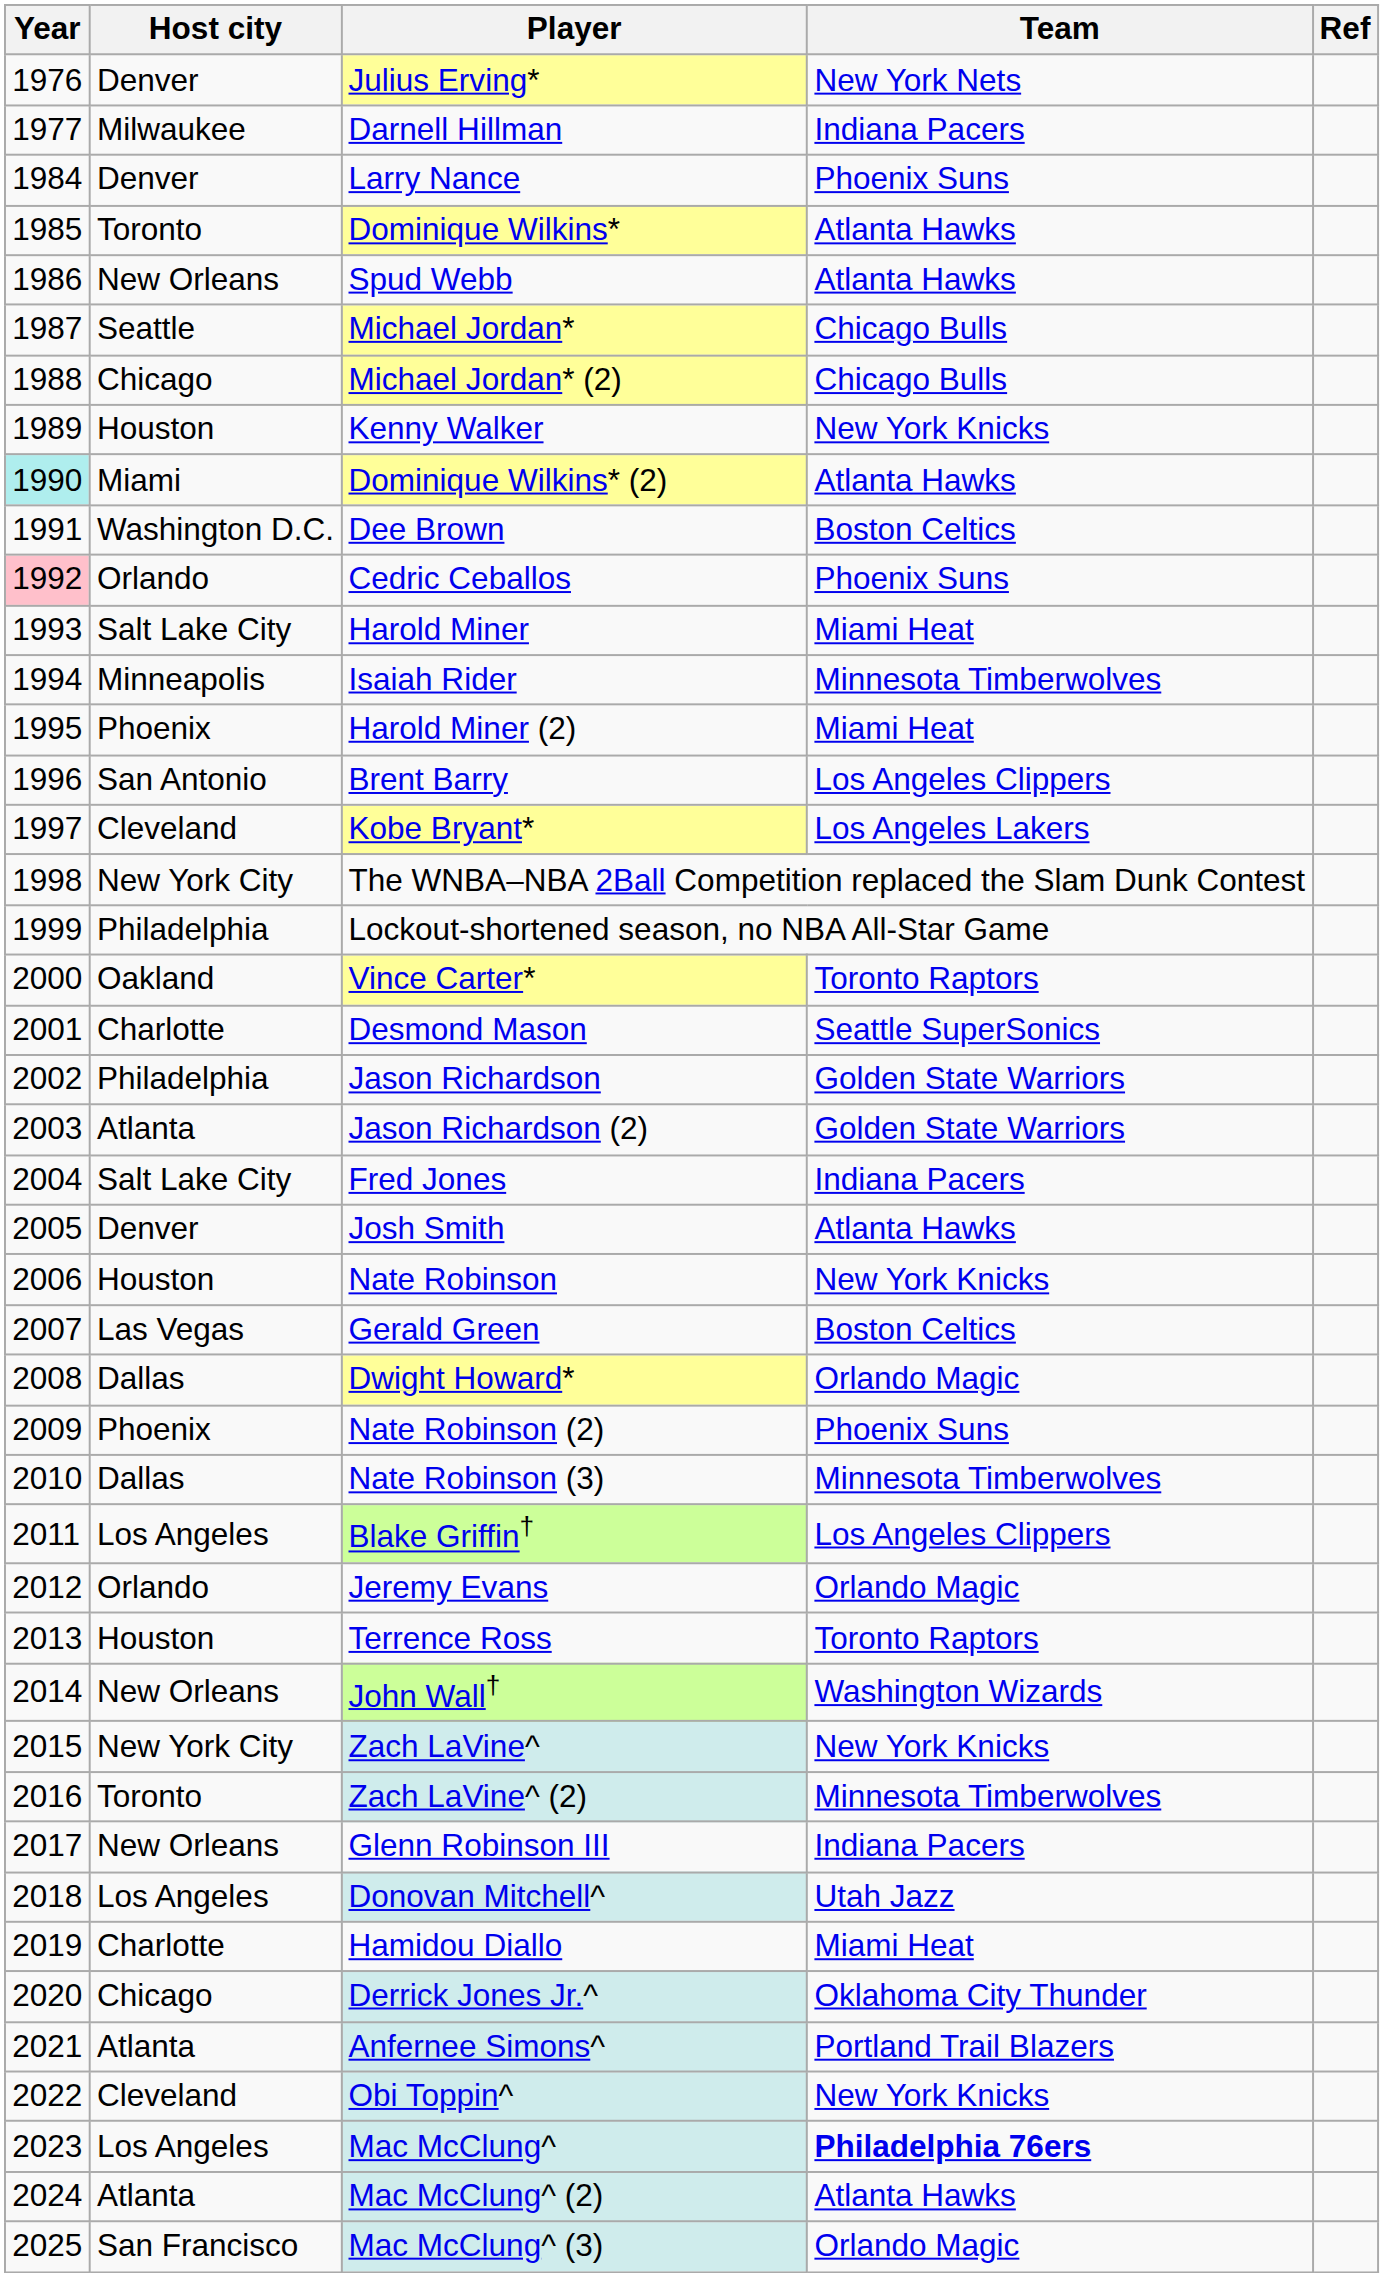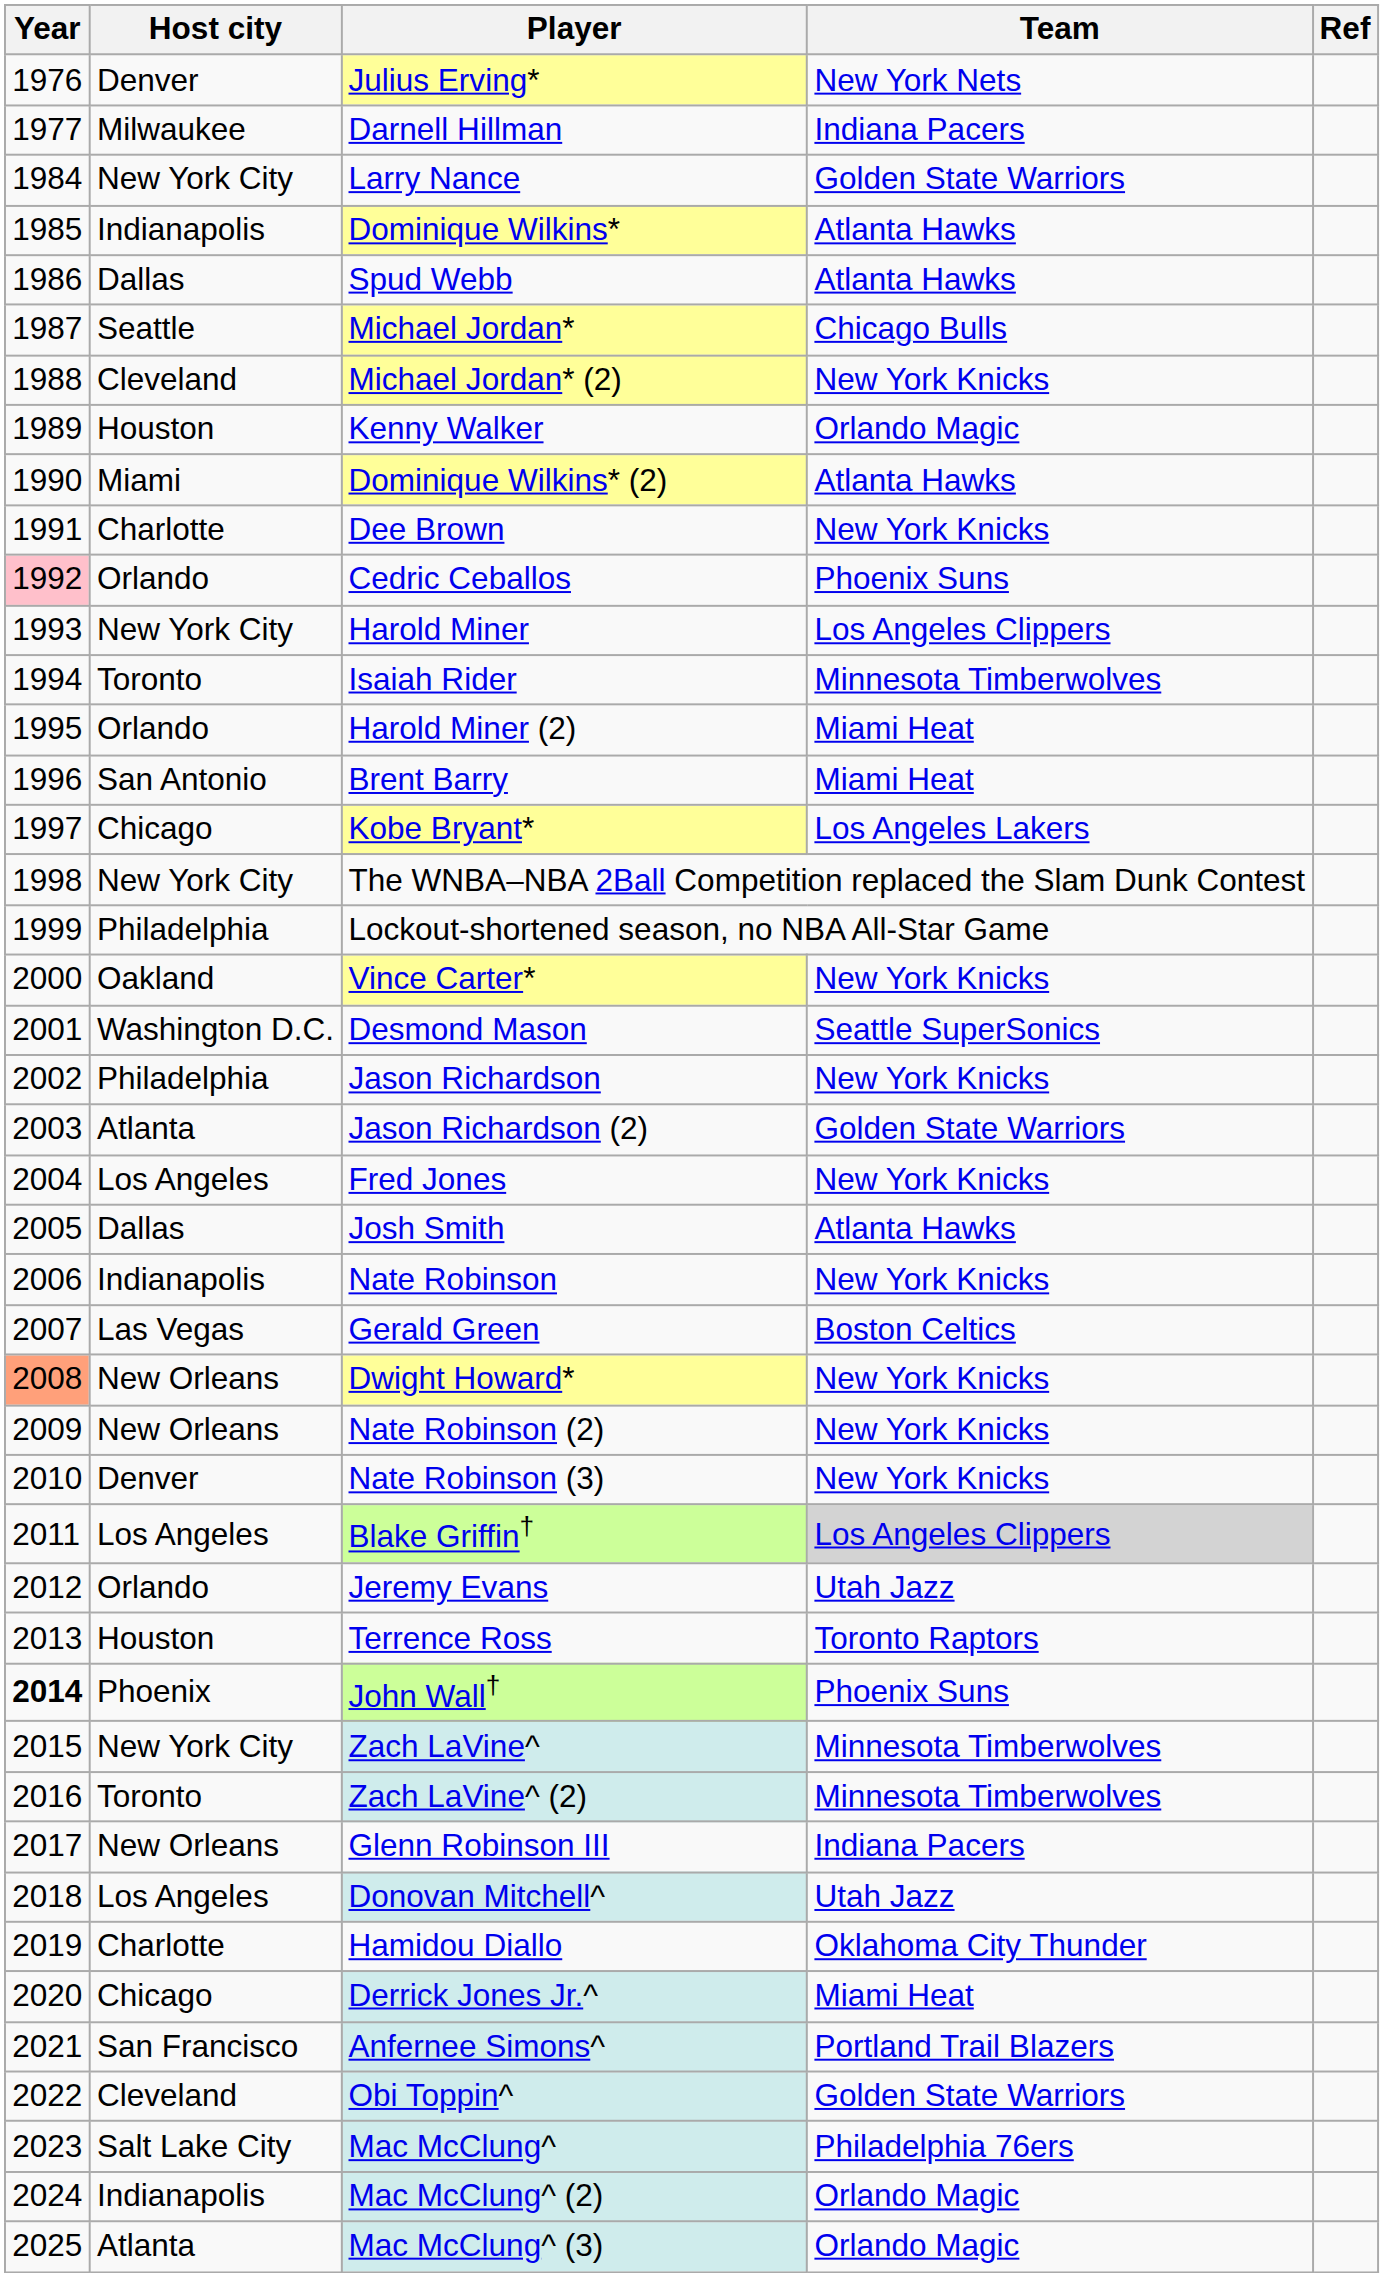 <table class="wikitable sortable">
 <tr>
 <th>Year</th>
 <th>Host city</th>
 <th>Player</th>
 <th>Team</th>
 <th>Ref</th>
 </tr>
 <tr>
 <td>1976</td>
 <td>Denver</td>
 <td bgcolor="#FFFF99"><a href='#'>Julius Erving</a>*</td>
 <td><a href='#'>New York Nets</a></td>
 <td></td>
 </tr>
 <tr>
 <td>1977</td>
 <td>Milwaukee</td>
 <td><a href='#'>Darnell Hillman</a></td>
 <td><a href='#'>Indiana Pacers</a></td>
 <td></td>
 </tr>
 <tr>
 <td>1984</td>
-<td>Denver</td>
+<td>New York City</td>
 <td><a href='#'>Larry Nance</a></td>
-<td><a href='#'>Phoenix Suns</a></td>
+<td><a href='#'>Golden State Warriors</a></td>
 <td></td>
 </tr>
 <tr>
 <td>1985</td>
-<td>Toronto</td>
+<td>Indianapolis</td>
 <td bgcolor="#FFFF99"><a href='#'>Dominique Wilkins</a>*</td>
 <td><a href='#'>Atlanta Hawks</a></td>
 <td></td>
 </tr>
 <tr>
 <td>1986</td>
-<td>New Orleans</td>
+<td>Dallas</td>
 <td><a href='#'>Spud Webb</a></td>
 <td><a href='#'>Atlanta Hawks</a></td>
 <td></td>
 </tr>
 <tr>
 <td>1987</td>
 <td>Seattle</td>
 <td bgcolor="#FFFF99"><a href='#'>Michael Jordan</a>*</td>
 <td><a href='#'>Chicago Bulls</a></td>
 <td></td>
 </tr>
 <tr>
 <td>1988</td>
-<td>Chicago</td>
+<td>Cleveland</td>
 <td bgcolor="#FFFF99"><a href='#'>Michael Jordan</a>* (2)</td>
-<td><a href='#'>Chicago Bulls</a></td>
+<td><a href='#'>New York Knicks</a></td>
 <td></td>
 </tr>
 <tr>
 <td>1989</td>
 <td>Houston</td>
 <td><a href='#'>Kenny Walker</a></td>
-<td><a href='#'>New York Knicks</a></td>
+<td><a href='#'>Orlando Magic</a></td>
 <td></td>
 </tr>
 <tr>
-<td style="background: paleturquoise;">1990</td>
+<td>1990</td>
 <td>Miami</td>
 <td bgcolor="#FFFF99"><a href='#'>Dominique Wilkins</a>* (2)</td>
 <td><a href='#'>Atlanta Hawks</a></td>
 <td></td>
 </tr>
 <tr>
 <td>1991</td>
-<td>Washington D.C.</td>
+<td>Charlotte</td>
 <td><a href='#'>Dee Brown</a></td>
-<td><a href='#'>Boston Celtics</a></td>
+<td><a href='#'>New York Knicks</a></td>
 <td></td>
 </tr>
 <tr>
 <td style="background: pink;">1992</td>
 <td>Orlando</td>
 <td><a href='#'>Cedric Ceballos</a></td>
 <td><a href='#'>Phoenix Suns</a></td>
 <td></td>
 </tr>
 <tr>
 <td>1993</td>
-<td>Salt Lake City</td>
+<td>New York City</td>
 <td><a href='#'>Harold Miner</a></td>
-<td><a href='#'>Miami Heat</a></td>
+<td><a href='#'>Los Angeles Clippers</a></td>
 <td></td>
 </tr>
 <tr>
 <td>1994</td>
-<td>Minneapolis</td>
+<td>Toronto</td>
 <td><a href='#'>Isaiah Rider</a></td>
 <td><a href='#'>Minnesota Timberwolves</a></td>
 <td></td>
 </tr>
 <tr>
 <td>1995</td>
-<td>Phoenix</td>
+<td>Orlando</td>
 <td><a href='#'>Harold Miner</a> (2)</td>
 <td><a href='#'>Miami Heat</a></td>
 <td></td>
 </tr>
 <tr>
 <td>1996</td>
 <td>San Antonio</td>
 <td><a href='#'>Brent Barry</a></td>
-<td><a href='#'>Los Angeles Clippers</a></td>
+<td><a href='#'>Miami Heat</a></td>
 <td></td>
 </tr>
 <tr>
 <td>1997</td>
-<td>Cleveland</td>
+<td>Chicago</td>
 <td bgcolor="#FFFF99"><a href='#'>Kobe Bryant</a>*</td>
 <td><a href='#'>Los Angeles Lakers</a></td>
 <td></td>
 </tr>
 <tr>
 <td>1998</td>
 <td>New York City</td>
 <td colspan=2>The WNBA–NBA <a href='#'>2Ball</a> Competition replaced the Slam Dunk Contest</td>
 <td></td>
 </tr>
 <tr>
 <td>1999</td>
 <td>Philadelphia</td>
 <td colspan=2>Lockout-shortened season, no NBA All-Star Game</td>
 <td></td>
 </tr>
 <tr>
 <td>2000</td>
 <td>Oakland</td>
 <td bgcolor="#FFFF99"><a href='#'>Vince Carter</a>*</td>
-<td><a href='#'>Toronto Raptors</a></td>
+<td><a href='#'>New York Knicks</a></td>
 <td></td>
 </tr>
 <tr>
 <td>2001</td>
-<td>Charlotte</td>
+<td>Washington D.C.</td>
 <td><a href='#'>Desmond Mason</a></td>
 <td><a href='#'>Seattle SuperSonics</a></td>
 <td></td>
 </tr>
 <tr>
 <td>2002</td>
 <td>Philadelphia</td>
 <td><a href='#'>Jason Richardson</a></td>
-<td><a href='#'>Golden State Warriors</a></td>
+<td><a href='#'>New York Knicks</a></td>
 <td></td>
 </tr>
 <tr>
 <td>2003</td>
 <td>Atlanta</td>
 <td><a href='#'>Jason Richardson</a> (2)</td>
 <td><a href='#'>Golden State Warriors</a></td>
 <td></td>
 </tr>
 <tr>
 <td>2004</td>
-<td>Salt Lake City</td>
+<td>Los Angeles</td>
 <td><a href='#'>Fred Jones</a></td>
-<td><a href='#'>Indiana Pacers</a></td>
+<td><a href='#'>New York Knicks</a></td>
 <td></td>
 </tr>
 <tr>
 <td>2005</td>
-<td>Denver</td>
+<td>Dallas</td>
 <td><a href='#'>Josh Smith</a></td>
 <td><a href='#'>Atlanta Hawks</a></td>
 <td></td>
 </tr>
 <tr>
 <td>2006</td>
-<td>Houston</td>
+<td>Indianapolis</td>
 <td><a href='#'>Nate Robinson</a></td>
 <td><a href='#'>New York Knicks</a></td>
 <td></td>
 </tr>
 <tr>
 <td>2007</td>
 <td>Las Vegas</td>
 <td><a href='#'>Gerald Green</a></td>
 <td><a href='#'>Boston Celtics</a></td>
 <td></td>
 </tr>
 <tr>
-<td>2008</td>
-<td>Dallas</td>
+<td style="background: lightsalmon;">2008</td>
+<td>New Orleans</td>
 <td bgcolor="#FFFF99"><a href='#'>Dwight Howard</a>*</td>
-<td><a href='#'>Orlando Magic</a></td>
+<td><a href='#'>New York Knicks</a></td>
 <td></td>
 </tr>
 <tr>
 <td>2009</td>
-<td>Phoenix</td>
+<td>New Orleans</td>
 <td><a href='#'>Nate Robinson</a> (2)</td>
-<td><a href='#'>Phoenix Suns</a></td>
+<td><a href='#'>New York Knicks</a></td>
 <td></td>
 </tr>
 <tr>
 <td>2010</td>
-<td>Dallas</td>
+<td>Denver</td>
 <td><a href='#'>Nate Robinson</a> (3)</td>
-<td><a href='#'>Minnesota Timberwolves</a></td>
+<td><a href='#'>New York Knicks</a></td>
 <td></td>
 </tr>
 <tr>
 <td>2011</td>
 <td>Los Angeles</td>
 <td bgcolor="#CCFF99"><a href='#'>Blake Griffin</a><sup>†</sup></td>
-<td><a href='#'>Los Angeles Clippers</a></td>
+<td style="background: lightgrey;"><a href='#'>Los Angeles Clippers</a></td>
 <td></td>
 </tr>
 <tr>
 <td>2012</td>
 <td>Orlando</td>
 <td><a href='#'>Jeremy Evans</a></td>
-<td><a href='#'>Orlando Magic</a></td>
+<td><a href='#'>Utah Jazz</a></td>
 <td></td>
 </tr>
 <tr>
 <td>2013</td>
 <td>Houston</td>
 <td><a href='#'>Terrence Ross</a></td>
 <td><a href='#'>Toronto Raptors</a></td>
 <td></td>
 </tr>
 <tr>
-<td>2014</td>
-<td>New Orleans</td>
+<td><strong>2014</strong></td>
+<td>Phoenix</td>
 <td bgcolor="#CCFF99"><a href='#'>John Wall</a><sup>†</sup></td>
-<td><a href='#'>Washington Wizards</a></td>
+<td><a href='#'>Phoenix Suns</a></td>
 <td></td>
 </tr>
 <tr>
 <td>2015</td>
 <td>New York City</td>
 <td bgcolor="#CFECEC"><a href='#'>Zach LaVine</a>^</td>
-<td><a href='#'>New York Knicks</a></td>
+<td><a href='#'>Minnesota Timberwolves</a></td>
 <td></td>
 </tr>
 <tr>
 <td>2016</td>
 <td>Toronto</td>
 <td bgcolor="#CFECEC"><a href='#'>Zach LaVine</a>^ (2)</td>
 <td><a href='#'>Minnesota Timberwolves</a></td>
 <td></td>
 </tr>
 <tr>
 <td>2017</td>
 <td>New Orleans</td>
 <td><a href='#'>Glenn Robinson III</a></td>
 <td><a href='#'>Indiana Pacers</a></td>
 <td></td>
 </tr>
 <tr>
 <td>2018</td>
 <td>Los Angeles</td>
 <td bgcolor="#CFECEC"><a href='#'>Donovan Mitchell</a>^</td>
 <td><a href='#'>Utah Jazz</a></td>
 <td></td>
 </tr>
 <tr>
 <td>2019</td>
 <td>Charlotte</td>
 <td><a href='#'>Hamidou Diallo</a></td>
-<td><a href='#'>Miami Heat</a></td>
+<td><a href='#'>Oklahoma City Thunder</a></td>
 <td></td>
 </tr>
 <tr>
 <td>2020</td>
 <td>Chicago</td>
 <td bgcolor="#CFECEC"><a href='#'>Derrick Jones Jr.</a>^</td>
-<td><a href='#'>Oklahoma City Thunder</a></td>
+<td><a href='#'>Miami Heat</a></td>
 <td></td>
 </tr>
 <tr>
 <td>2021</td>
-<td>Atlanta</td>
+<td>San Francisco</td>
 <td bgcolor="#CFECEC"><a href='#'>Anfernee Simons</a>^</td>
 <td><a href='#'>Portland Trail Blazers</a></td>
 <td></td>
 </tr>
 <tr>
 <td>2022</td>
 <td>Cleveland</td>
 <td bgcolor="#CFECEC"><a href='#'>Obi Toppin</a>^</td>
-<td><a href='#'>New York Knicks</a></td>
+<td><a href='#'>Golden State Warriors</a></td>
 <td></td>
 </tr>
 <tr>
 <td>2023</td>
-<td>Los Angeles</td>
+<td>Salt Lake City</td>
 <td bgcolor="#CFECEC"><a href='#'>Mac McClung</a>^</td>
-<td><strong><a href='#'>Philadelphia 76ers</a></strong></td>
+<td><a href='#'>Philadelphia 76ers</a></td>
 <td></td>
 </tr>
 <tr>
 <td>2024</td>
-<td>Atlanta</td>
+<td>Indianapolis</td>
 <td bgcolor="#CFECEC"><a href='#'>Mac McClung</a>^ (2)</td>
-<td><a href='#'>Atlanta Hawks</a></td>
+<td><a href='#'>Orlando Magic</a></td>
 <td></td>
 </tr>
 <tr>
 <td>2025</td>
-<td>San Francisco</td>
+<td>Atlanta</td>
 <td bgcolor="#CFECEC"><a href='#'>Mac McClung</a>^ (3)</td>
 <td><a href='#'>Orlando Magic</a></td>
 <td></td>
 </tr>
 </table>
